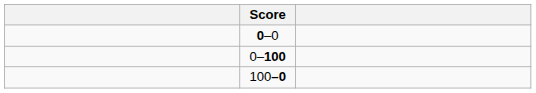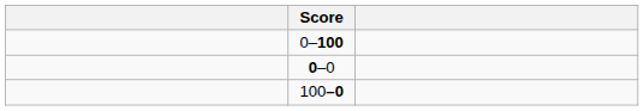 <table class="wikitable" style="text-align: center;">
 <tr>
 <th width=280></th>
 <th width=60>Score</th>
 <th width=280></th>
 </tr>
 <tr>
+<td align=left></td>
+<td>0–<strong>100</strong></td>
+<td align=left><strong></td>
+</tr>
+<tr>
 <td align=left></strong></td>
 <td><strong>0</strong>–0</td>
 <td align=left></td>
-</tr>
-<tr>
-<td align=left></td>
-<td>0–<strong>100</strong></td>
-<td align=left><strong></td>
 </tr>
 <tr>
 <td align=left><strong></td>
 <td></strong>100<strong>–0</td>
 <td align=left></td>
 </tr>
 </table>
